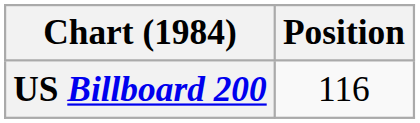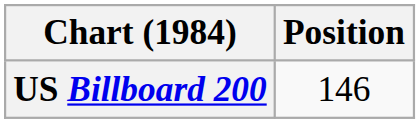 <table class="wikitable sortable plainrowheaders" style="text-align:center">
 <tr>
 <th scope="col">Chart (1984)</th>
 <th scope="col">Position</th>
 </tr>
 <tr>
 <th scope="row">US <em><a href='#'>Billboard 200</a></em></th>
-<td>116</td>
+<td>146</td>
 </tr>
 </table>
